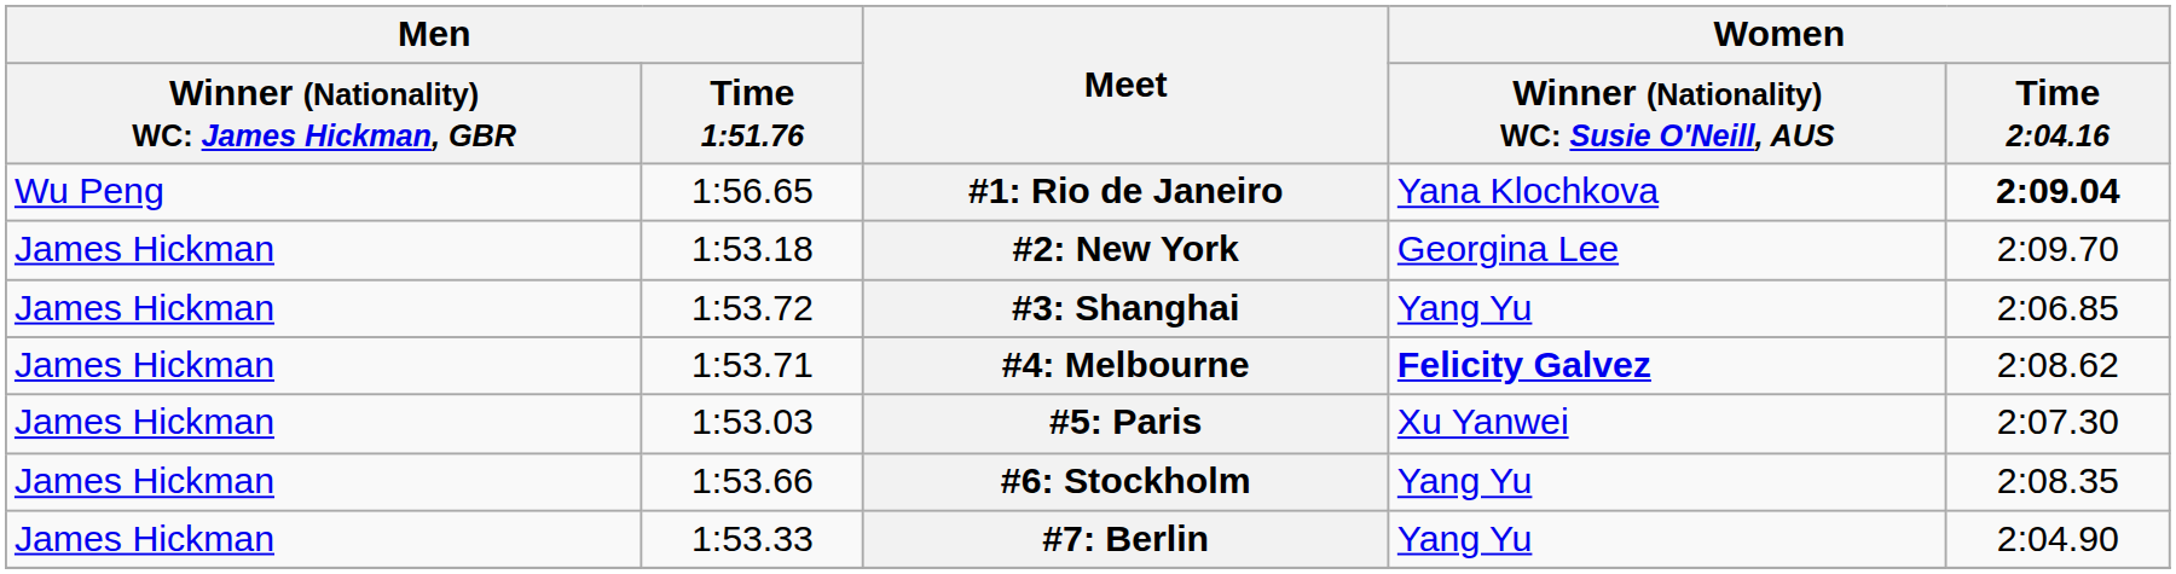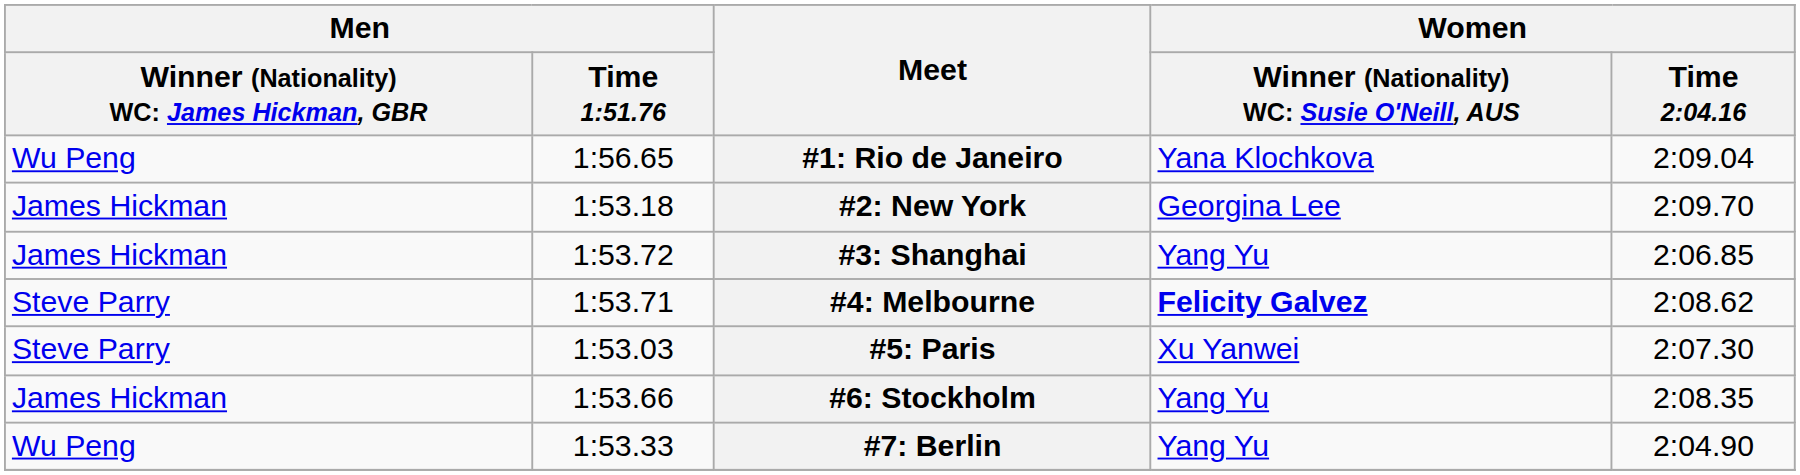 <table class=wikitable width="75%">
 <tr>
 <th colspan="2">Men</th>
 <th rowspan="2">Meet</th>
 <th colspan="2">Women</th>
 </tr>
 <tr>
 <th>Winner <small>(Nationality) <br> WC: <em><a href='#'>James Hickman</a>, GBR</em> </small></th>
 <th>Time <small><br> <em>1:51.76</em> </small></th>
 <th>Winner <small>(Nationality) <br> WC: <em><a href='#'>Susie O'Neill</a>, AUS</em> </small></th>
 <th>Time <small><br> <em>2:04.16</em> </small></th>
 </tr>
 <tr>
 <td> <a href='#'>Wu Peng</a></td>
 <td align=center>1:56.65</td>
 <th>#1: Rio de Janeiro</th>
 <td> <a href='#'>Yana Klochkova</a></td>
-<td align=center><strong>2:09.04</strong></td>
+<td align=center>2:09.04</td>
 </tr>
 <tr>
 <td> <a href='#'>James Hickman</a></td>
 <td align=center>1:53.18</td>
 <th>#2: New York</th>
 <td> <a href='#'>Georgina Lee</a></td>
 <td align=center>2:09.70</td>
 </tr>
 <tr>
 <td> <a href='#'>James Hickman</a></td>
 <td align=center>1:53.72</td>
 <th>#3: Shanghai</th>
 <td> <a href='#'>Yang Yu</a></td>
 <td align=center>2:06.85</td>
 </tr>
 <tr>
-<td> <a href='#'>James Hickman</a></td>
+<td> <a href='#'>Steve Parry</a></td>
 <td align=center>1:53.71</td>
 <th>#4: Melbourne</th>
 <td><strong> <a href='#'>Felicity Galvez</a></strong></td>
 <td align=center>2:08.62</td>
 </tr>
 <tr>
-<td> <a href='#'>James Hickman</a></td>
+<td> <a href='#'>Steve Parry</a></td>
 <td align=center>1:53.03</td>
 <th>#5: Paris</th>
 <td> <a href='#'>Xu Yanwei</a></td>
 <td align=center>2:07.30</td>
 </tr>
 <tr>
 <td> <a href='#'>James Hickman</a></td>
 <td align=center>1:53.66</td>
 <th>#6: Stockholm</th>
 <td> <a href='#'>Yang Yu</a></td>
 <td align=center>2:08.35</td>
 </tr>
 <tr>
-<td> <a href='#'>James Hickman</a></td>
+<td> <a href='#'>Wu Peng</a></td>
 <td align=center>1:53.33</td>
 <th>#7: Berlin</th>
 <td> <a href='#'>Yang Yu</a></td>
 <td align=center>2:04.90</td>
 </tr>
 <tr>
 </tr>
 </table>
